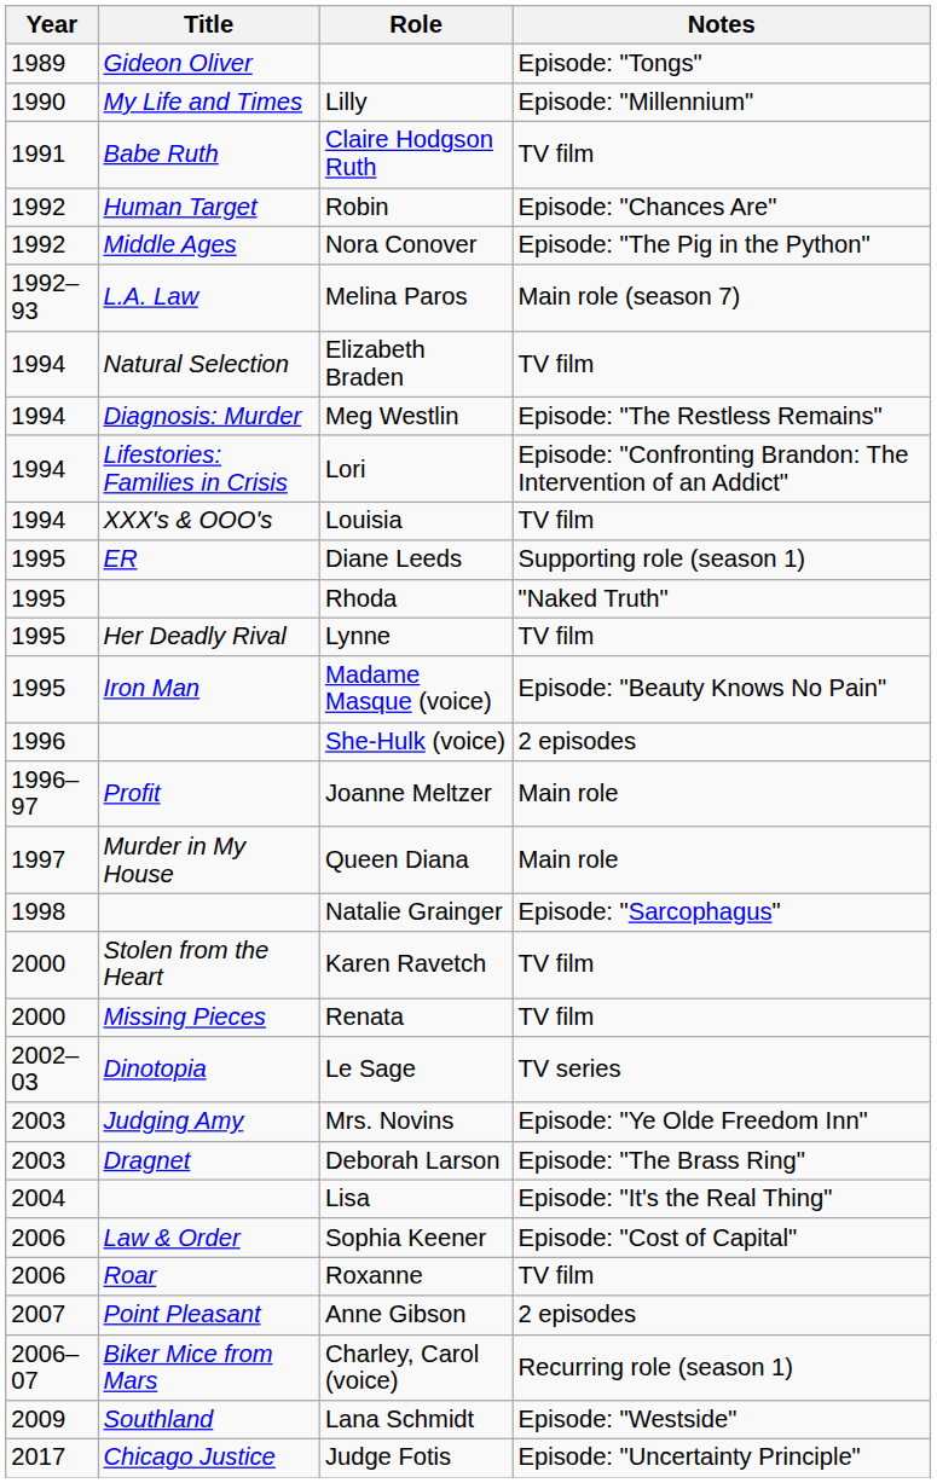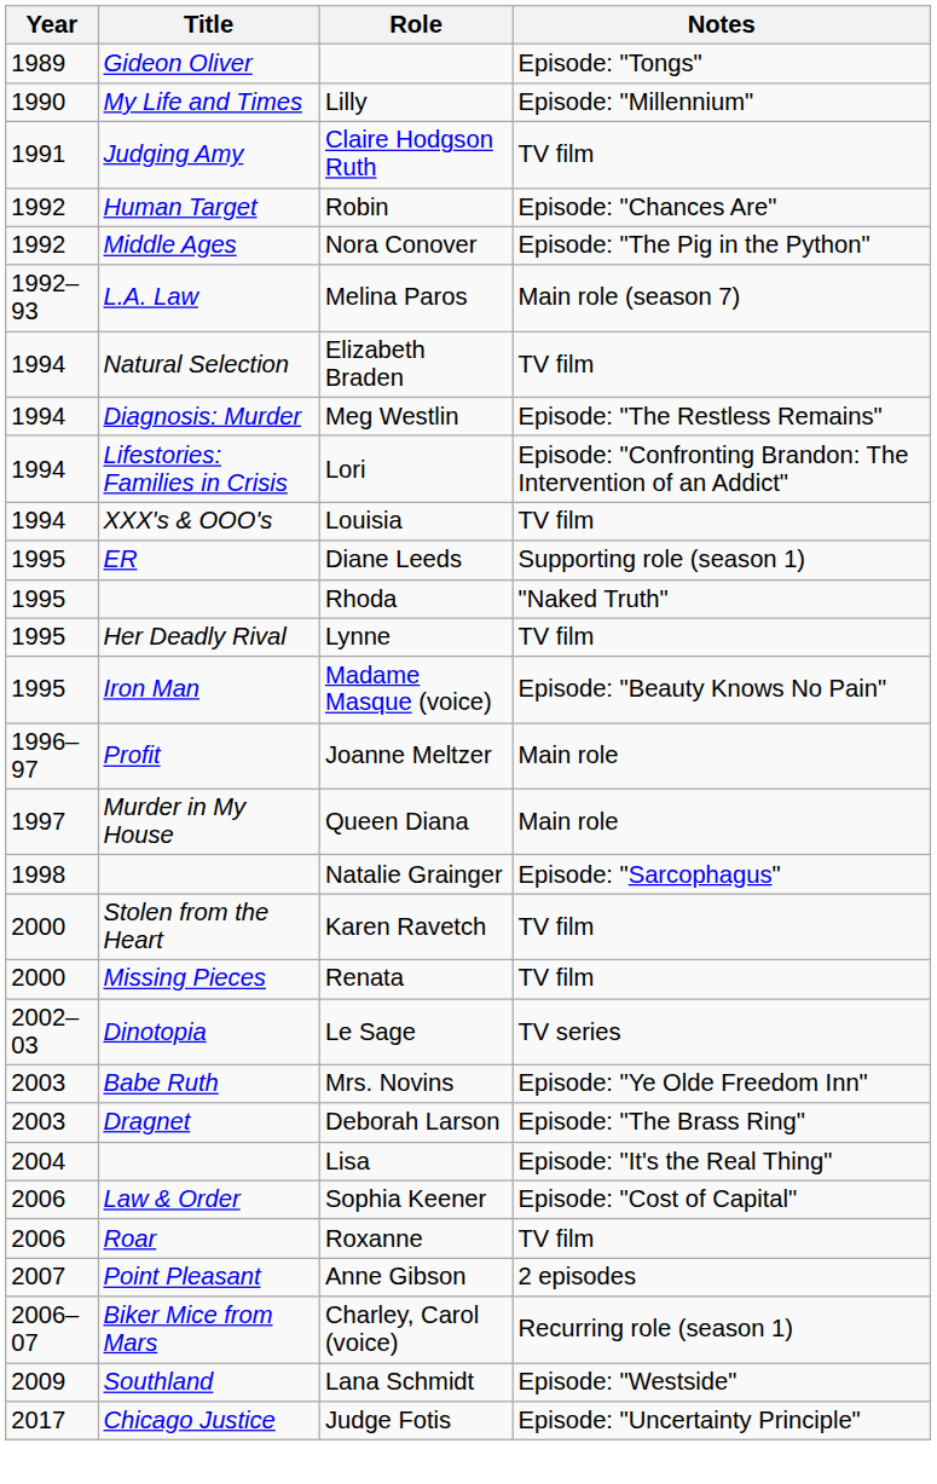 <table class="wikitable sortable">
 <tr>
 <th>Year</th>
 <th>Title</th>
 <th>Role</th>
 <th class="unsortable">Notes</th>
 </tr>
 <tr>
 <td>1989</td>
 <td><em><a href='#'>Gideon Oliver</a></em></td>
 <td></td>
 <td>Episode: "Tongs"</td>
 </tr>
 <tr>
 <td>1990</td>
 <td><em><a href='#'>My Life and Times</a></em></td>
 <td>Lilly</td>
 <td>Episode: "Millennium"</td>
 </tr>
 <tr>
 <td>1991</td>
-<td><em><a href='#'>Babe Ruth</a></em></td>
+<td><em><a href='#'>Judging Amy</a></em></td>
 <td><a href='#'>Claire Hodgson Ruth</a></td>
 <td>TV film</td>
 </tr>
 <tr>
 <td>1992</td>
 <td><em><a href='#'>Human Target</a></em></td>
 <td>Robin</td>
 <td>Episode: "Chances Are"</td>
 </tr>
 <tr>
 <td>1992</td>
 <td><em><a href='#'>Middle Ages</a></em></td>
 <td>Nora Conover</td>
 <td>Episode: "The Pig in the Python"</td>
 </tr>
 <tr>
 <td>1992–93</td>
 <td><em><a href='#'>L.A. Law</a></em></td>
 <td>Melina Paros</td>
 <td>Main role (season 7)</td>
 </tr>
 <tr>
 <td>1994</td>
 <td><em>Natural Selection</em></td>
 <td>Elizabeth Braden</td>
 <td>TV film</td>
 </tr>
 <tr>
 <td>1994</td>
 <td><em><a href='#'>Diagnosis: Murder</a></em></td>
 <td>Meg Westlin</td>
 <td>Episode: "The Restless Remains"</td>
 </tr>
 <tr>
 <td>1994</td>
 <td><em><a href='#'>Lifestories: Families in Crisis</a></em></td>
 <td>Lori</td>
 <td>Episode: "Confronting Brandon: The Intervention of an Addict"</td>
 </tr>
 <tr>
 <td>1994</td>
 <td><em>XXX's & OOO's</em></td>
 <td>Louisia</td>
 <td>TV film</td>
 </tr>
 <tr>
 <td>1995</td>
 <td><em><a href='#'>ER</a></em></td>
 <td>Diane Leeds</td>
 <td>Supporting role (season 1)</td>
 </tr>
 <tr>
 <td>1995</td>
 <td><em></em></td>
 <td>Rhoda</td>
 <td>"Naked Truth"</td>
 </tr>
 <tr>
 <td>1995</td>
 <td><em>Her Deadly Rival</em></td>
 <td>Lynne</td>
 <td>TV film</td>
 </tr>
 <tr>
 <td>1995</td>
 <td><em><a href='#'>Iron Man</a></em></td>
 <td><a href='#'>Madame Masque</a> (voice)</td>
 <td>Episode: "Beauty Knows No Pain"</td>
 </tr>
 <tr>
-<td>1996</td>
-<td><em></em></td>
-<td><a href='#'>She-Hulk</a> (voice)</td>
-<td>2 episodes</td>
-</tr>
-<tr>
 <td>1996–97</td>
 <td><em><a href='#'>Profit</a></em></td>
 <td>Joanne Meltzer</td>
 <td>Main role</td>
 </tr>
 <tr>
 <td>1997</td>
 <td><em>Murder in My House</em></td>
 <td>Queen Diana</td>
 <td>Main role</td>
 </tr>
 <tr>
 <td>1998</td>
 <td><em></em></td>
 <td>Natalie Grainger</td>
 <td>Episode: "<a href='#'>Sarcophagus</a>"</td>
 </tr>
 <tr>
 <td>2000</td>
 <td><em>Stolen from the Heart</em></td>
 <td>Karen Ravetch</td>
 <td>TV film</td>
 </tr>
 <tr>
 <td>2000</td>
 <td><em><a href='#'>Missing Pieces</a></em></td>
 <td>Renata</td>
 <td>TV film</td>
 </tr>
 <tr>
 <td>2002–03</td>
 <td><em><a href='#'>Dinotopia</a></em></td>
 <td>Le Sage</td>
 <td>TV series</td>
 </tr>
 <tr>
 <td>2003</td>
-<td><em><a href='#'>Judging Amy</a></em></td>
+<td><em><a href='#'>Babe Ruth</a></em></td>
 <td>Mrs. Novins</td>
 <td>Episode: "Ye Olde Freedom Inn"</td>
 </tr>
 <tr>
 <td>2003</td>
 <td><em><a href='#'>Dragnet</a></em></td>
 <td>Deborah Larson</td>
 <td>Episode: "The Brass Ring"</td>
 </tr>
 <tr>
 <td>2004</td>
 <td><em></em></td>
 <td>Lisa</td>
 <td>Episode: "It's the Real Thing"</td>
 </tr>
 <tr>
 <td>2006</td>
 <td><em><a href='#'>Law & Order</a></em></td>
 <td>Sophia Keener</td>
 <td>Episode: "Cost of Capital"</td>
 </tr>
 <tr>
 <td>2006</td>
 <td><em><a href='#'>Roar</a></em></td>
 <td>Roxanne</td>
 <td>TV film</td>
 </tr>
 <tr>
 <td>2007</td>
 <td><em><a href='#'>Point Pleasant</a></em></td>
 <td>Anne Gibson</td>
 <td>2 episodes</td>
 </tr>
 <tr>
 <td>2006–07</td>
 <td><em><a href='#'>Biker Mice from Mars</a></em></td>
 <td>Charley, Carol (voice)</td>
 <td>Recurring role (season 1)</td>
 </tr>
 <tr>
 <td>2009</td>
 <td><em><a href='#'>Southland</a></em></td>
 <td>Lana Schmidt</td>
 <td>Episode: "Westside"</td>
 </tr>
 <tr>
 <td>2017</td>
 <td><em><a href='#'>Chicago Justice</a></em></td>
 <td>Judge Fotis</td>
 <td>Episode: "Uncertainty Principle"</td>
 </tr>
 </table>
